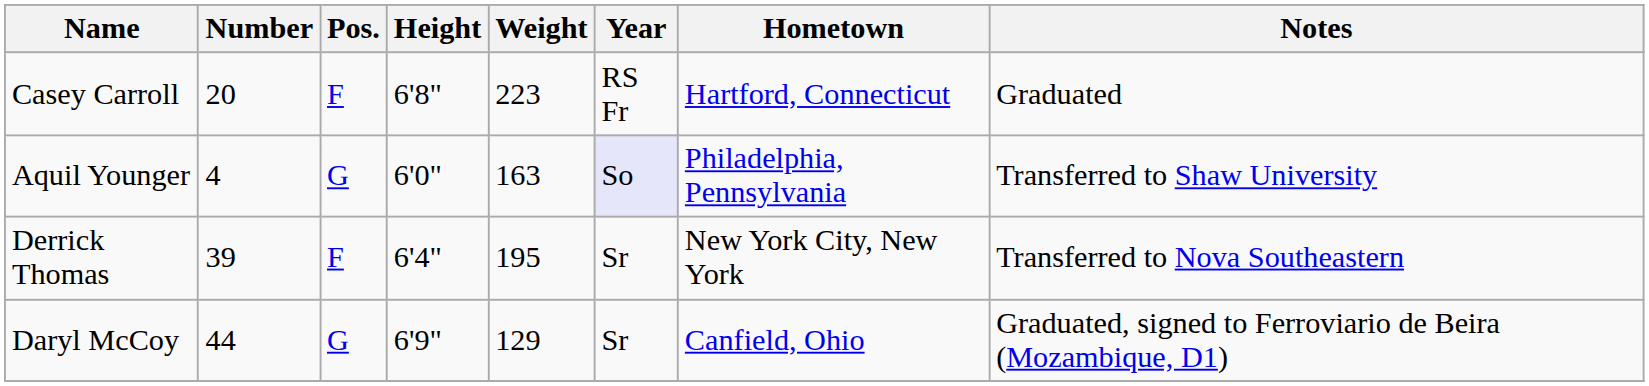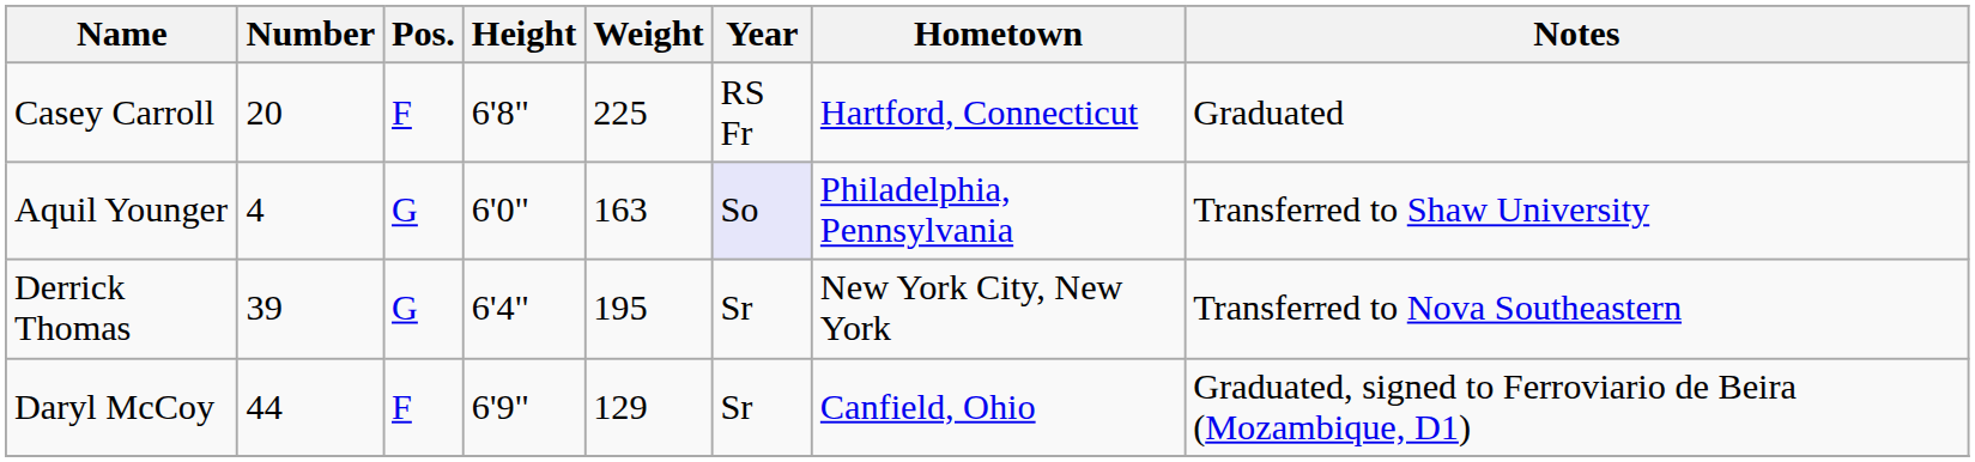 <table class="wikitable sortable" border="1">
 <tr>
 <th>Name</th>
 <th>Number</th>
 <th>Pos.</th>
 <th>Height</th>
 <th>Weight</th>
 <th>Year</th>
 <th>Hometown</th>
 <th class="unsortable">Notes</th>
 </tr>
 <tr>
 <td sortname>Casey Carroll</td>
 <td>20</td>
 <td><a href='#'>F</a></td>
 <td>6'8"</td>
-<td>223</td>
+<td>225</td>
 <td>RS Fr</td>
 <td><a href='#'>Hartford, Connecticut</a></td>
 <td>Graduated</td>
 </tr>
 <tr>
 <td sortname>Aquil Younger</td>
 <td>4</td>
 <td><a href='#'>G</a></td>
 <td>6'0"</td>
 <td>163</td>
 <td style="background: lavender;">So</td>
 <td><a href='#'>Philadelphia, Pennsylvania</a></td>
 <td>Transferred to <a href='#'>Shaw University</a></td>
 </tr>
 <tr>
 <td sortname>Derrick Thomas</td>
 <td>39</td>
-<td><a href='#'>F</a></td>
+<td><a href='#'>G</a></td>
 <td>6'4"</td>
 <td>195</td>
 <td>Sr</td>
 <td>New York City, New York</td>
 <td>Transferred to <a href='#'>Nova Southeastern</a></td>
 </tr>
 <tr>
 <td sortname>Daryl McCoy</td>
 <td>44</td>
-<td><a href='#'>G</a></td>
+<td><a href='#'>F</a></td>
 <td>6'9"</td>
 <td>129</td>
 <td>Sr</td>
 <td><a href='#'>Canfield, Ohio</a></td>
 <td>Graduated, signed to Ferroviario de Beira (<a href='#'>Mozambique, D1</a>)</td>
 </tr>
 <tr>
 </tr>
 </table>
